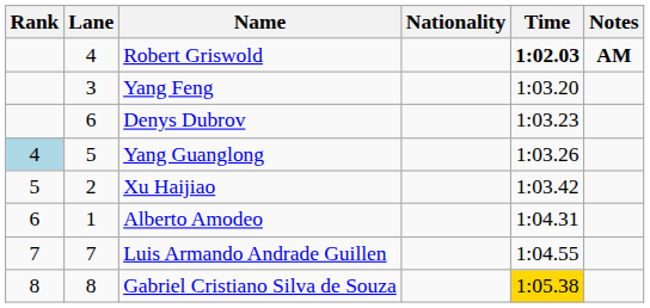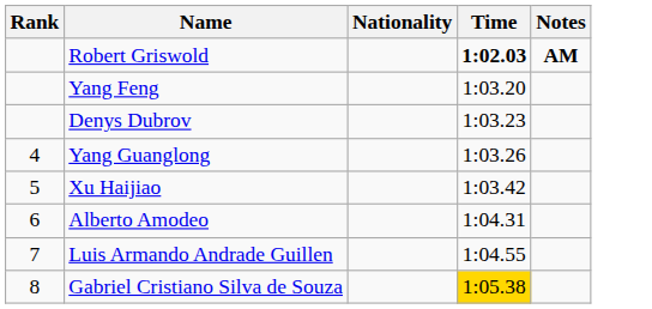 <table class="wikitable sortable" style="text-align:center">
 <tr>
 <th>Rank</th>
-<th>Lane</th>
 <th>Name</th>
 <th>Nationality</th>
 <th>Time</th>
 <th>Notes</th>
 </tr>
 <tr>
 <td></td>
-<td>4</td>
 <td align=left><a href='#'>Robert Griswold</a></td>
 <td align=left></td>
 <td><strong>1:02.03</strong></td>
 <td><strong>AM</strong></td>
 </tr>
 <tr>
 <td></td>
-<td>3</td>
 <td align=left><a href='#'>Yang Feng</a></td>
 <td align=left></td>
 <td>1:03.20</td>
 <td></td>
 </tr>
 <tr>
 <td></td>
-<td>6</td>
 <td align=left><a href='#'>Denys Dubrov</a></td>
 <td align=left></td>
 <td>1:03.23</td>
 <td></td>
 </tr>
 <tr>
-<td style="background: lightblue;">4</td>
-<td>5</td>
+<td>4</td>
 <td align=left><a href='#'>Yang Guanglong</a></td>
 <td align=left></td>
 <td>1:03.26</td>
 <td></td>
 </tr>
 <tr>
 <td>5</td>
-<td>2</td>
 <td align=left><a href='#'>Xu Haijiao</a></td>
 <td align=left></td>
 <td>1:03.42</td>
 <td></td>
 </tr>
 <tr>
 <td>6</td>
-<td>1</td>
 <td align=left><a href='#'>Alberto Amodeo</a></td>
 <td align=left></td>
 <td>1:04.31</td>
 <td></td>
 </tr>
 <tr>
-<td>7</td>
 <td>7</td>
 <td align=left><a href='#'>Luis Armando Andrade Guillen</a></td>
 <td align=left></td>
 <td>1:04.55</td>
 <td></td>
 </tr>
 <tr>
 <td>8</td>
-<td>8</td>
 <td align=left><a href='#'>Gabriel Cristiano Silva de Souza</a></td>
 <td align=left></td>
 <td style="background: gold;">1:05.38</td>
 <td></td>
 </tr>
 </table>
